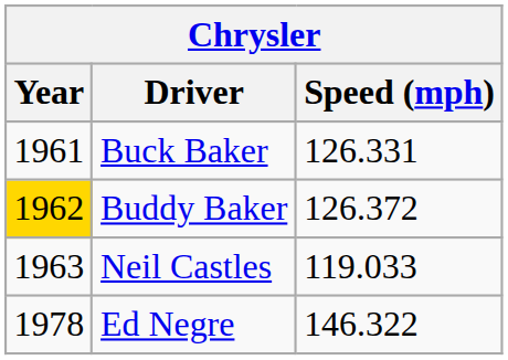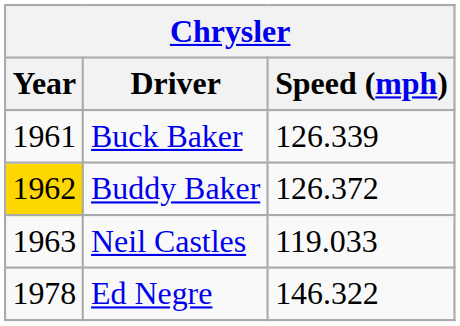 <table class="wikitable" style="font-size: 95%;">
 <tr>
 <th colspan=3><a href='#'>Chrysler</a></th>
 </tr>
 <tr>
 <th>Year</th>
 <th>Driver</th>
 <th>Speed (<a href='#'>mph</a>)</th>
 </tr>
 <tr>
 <td>1961</td>
 <td><a href='#'>Buck Baker</a></td>
-<td>126.331</td>
+<td>126.339</td>
 </tr>
 <tr>
 <td style="background: gold;">1962</td>
 <td><a href='#'>Buddy Baker</a></td>
 <td>126.372</td>
 </tr>
 <tr>
 <td>1963</td>
 <td><a href='#'>Neil Castles</a></td>
 <td>119.033</td>
 </tr>
 <tr>
 <td>1978</td>
 <td><a href='#'>Ed Negre</a></td>
 <td>146.322</td>
 </tr>
 </table>
